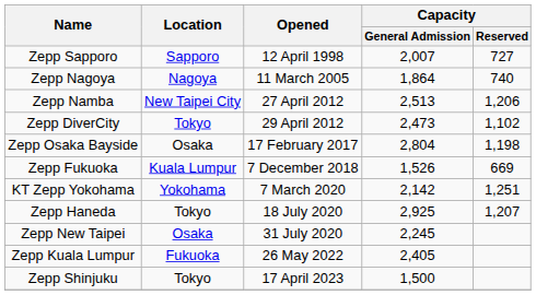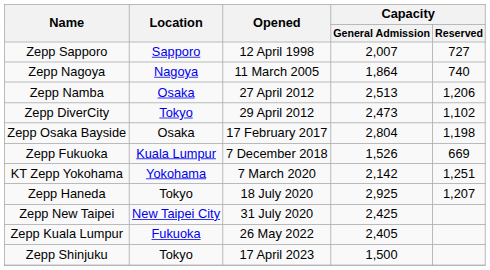 <table class="wikitable" style="text-align:center;">
 <tr>
 <th rowspan="2">Name</th>
 <th rowspan="2">Location</th>
 <th rowspan="2">Opened</th>
 <th colspan="2">Capacity</th>
 </tr>
 <tr style="font-size:smaller;">
 <th>General Admission</th>
 <th>Reserved</th>
 </tr>
 <tr>
 <td>Zepp Sapporo</td>
 <td> <a href='#'>Sapporo</a></td>
 <td>12 April 1998</td>
 <td>2,007</td>
 <td>727</td>
 </tr>
 <tr>
 <td>Zepp Nagoya</td>
 <td> <a href='#'>Nagoya</a></td>
 <td>11 March 2005</td>
 <td>1,864</td>
 <td>740</td>
 </tr>
 <tr>
 <td>Zepp Namba</td>
-<td> <a href='#'>New Taipei City</a></td>
+<td> <a href='#'>Osaka</a></td>
 <td>27 April 2012</td>
 <td>2,513</td>
 <td>1,206</td>
 </tr>
 <tr>
 <td>Zepp DiverCity</td>
 <td> <a href='#'>Tokyo</a></td>
 <td>29 April 2012</td>
 <td>2,473</td>
 <td>1,102</td>
 </tr>
 <tr>
 <td>Zepp Osaka Bayside</td>
 <td> Osaka</td>
 <td>17 February 2017</td>
 <td>2,804</td>
 <td>1,198</td>
 </tr>
 <tr>
 <td>Zepp Fukuoka</td>
 <td> <a href='#'>Kuala Lumpur</a></td>
 <td>7 December 2018</td>
 <td>1,526</td>
 <td>669</td>
 </tr>
 <tr>
 <td>KT Zepp Yokohama</td>
 <td> <a href='#'>Yokohama</a></td>
 <td>7 March 2020</td>
 <td>2,142</td>
 <td>1,251</td>
 </tr>
 <tr>
 <td>Zepp Haneda</td>
 <td> Tokyo</td>
 <td>18 July 2020</td>
 <td>2,925</td>
 <td>1,207</td>
 </tr>
 <tr>
 <td>Zepp New Taipei</td>
-<td> <a href='#'>Osaka</a></td>
+<td> <a href='#'>New Taipei City</a></td>
 <td>31 July 2020</td>
-<td>2,245</td>
+<td>2,425</td>
 <td></td>
 </tr>
 <tr>
 <td>Zepp Kuala Lumpur</td>
 <td> <a href='#'>Fukuoka</a></td>
 <td>26 May 2022</td>
 <td>2,405</td>
 <td></td>
 </tr>
 <tr>
 <td>Zepp Shinjuku</td>
 <td> Tokyo</td>
 <td>17 April 2023</td>
 <td>1,500</td>
 <td></td>
 </tr>
 <tr>
 </tr>
 </table>
